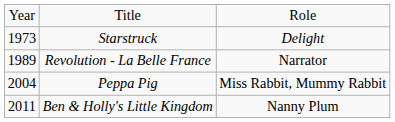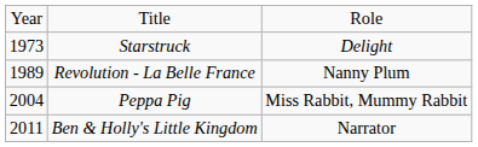 <table class = "wikitable plainrowheaders sortable">
 <tr>
 <td align=center>Year</td>
 <td align=center>Title</td>
 <td align=center>Role</td>
 </tr>
 <tr>
 <td align=center>1973</td>
 <td align=center><em>Starstruck</em></td>
 <td align=center><em>Delight</em> </td>
 </tr>
 <tr>
 <td align=center>1989</td>
 <td align=center><em>Revolution - La Belle France</em></td>
-<td align=center>Narrator</td>
+<td align=center>Nanny Plum</td>
 </tr>
 <tr>
 <td align=center>2004</td>
 <td align=center><em>Peppa Pig</em></td>
 <td align=center>Miss Rabbit, Mummy Rabbit</td>
 </tr>
 <tr>
 <td align=center>2011</td>
 <td align=center><em>Ben & Holly's Little Kingdom</em></td>
-<td align=center>Nanny Plum</td>
+<td align=center>Narrator</td>
 </tr>
 </table>
